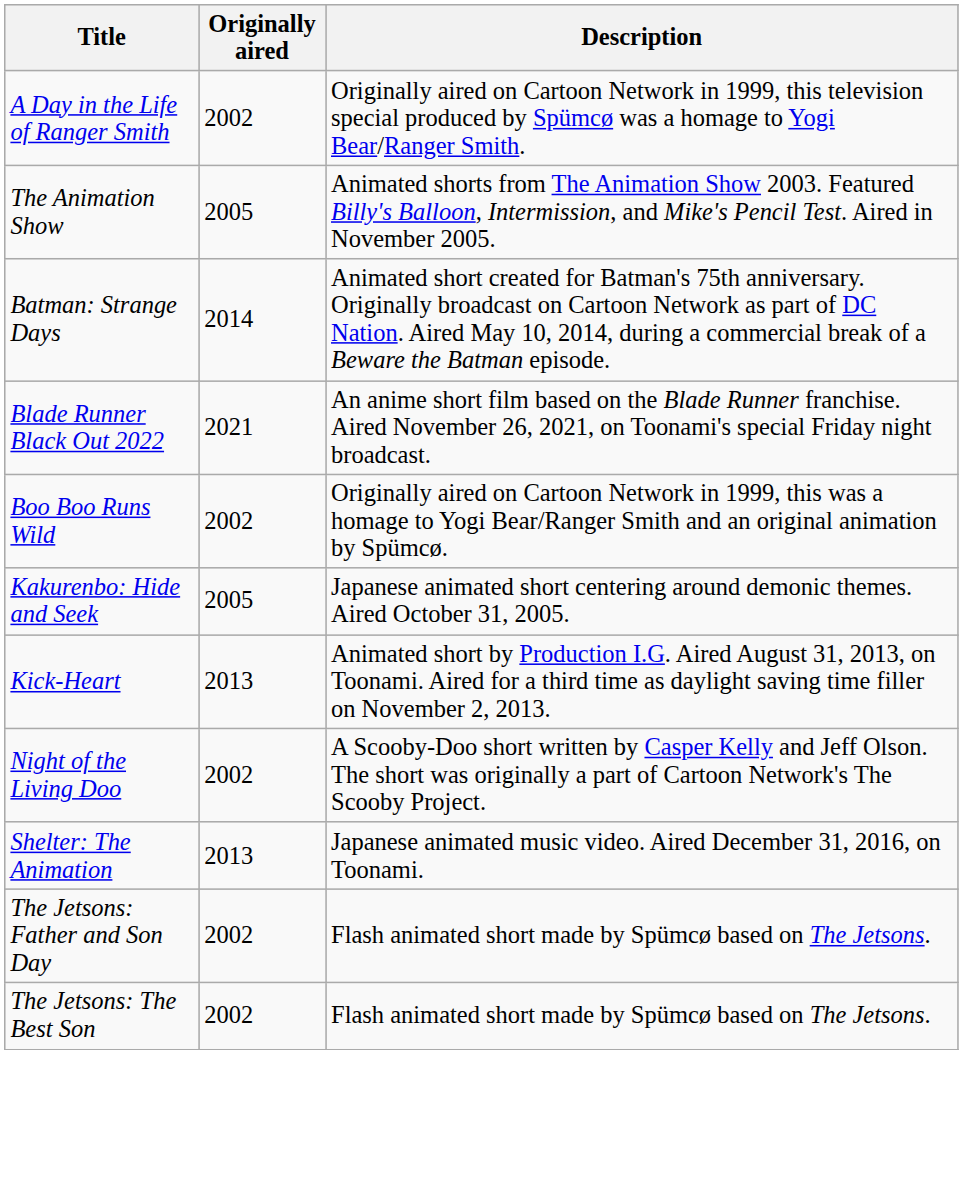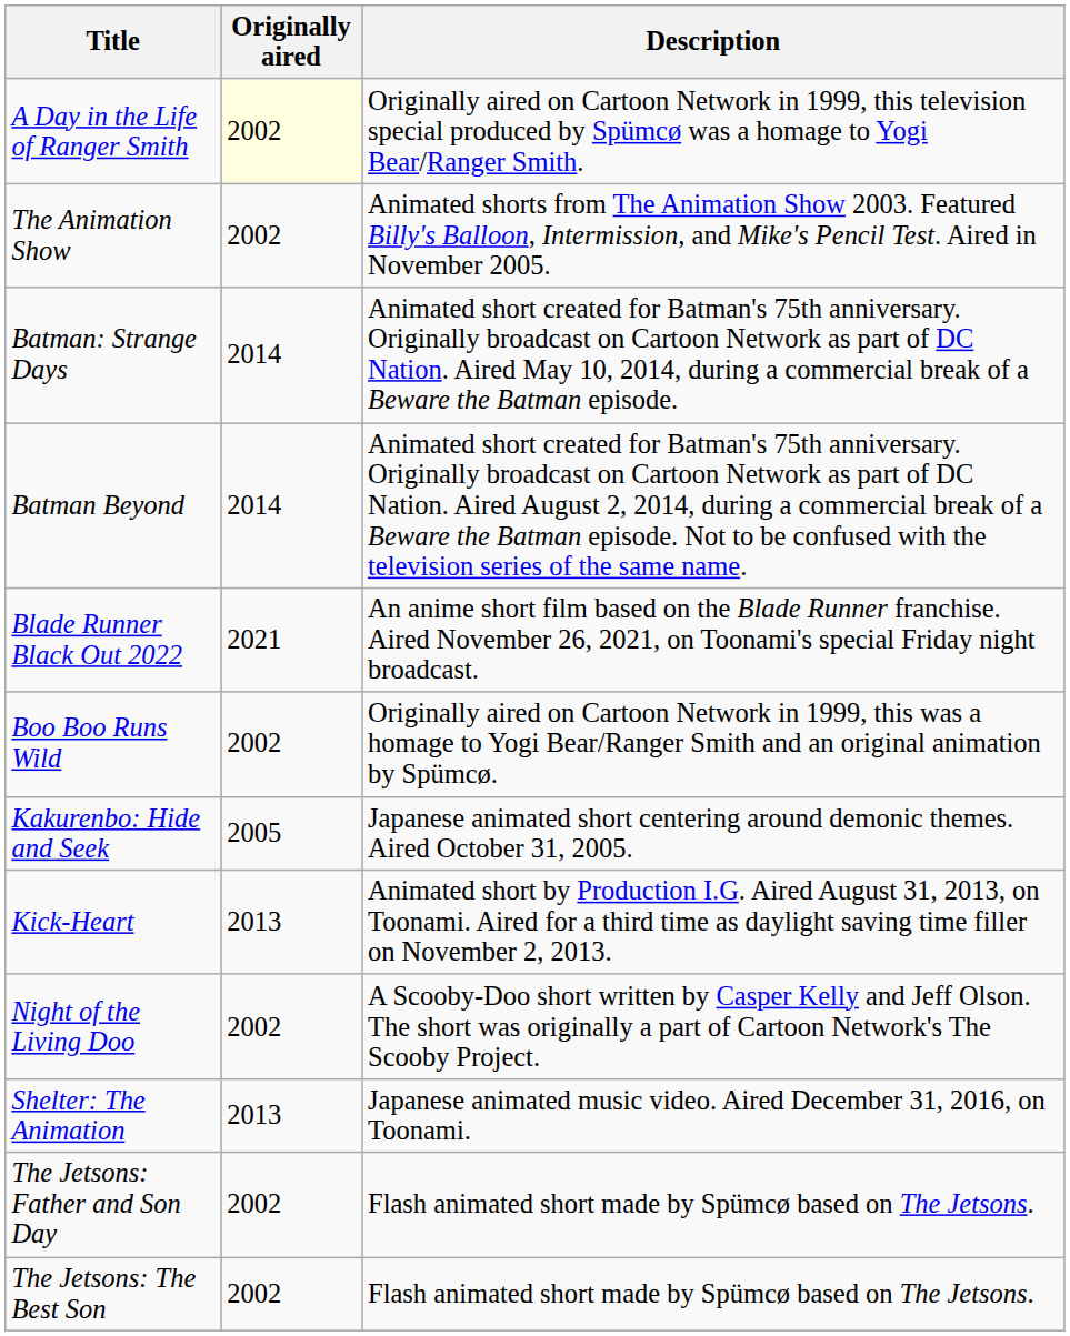 <table class="wikitable sortable" style="width:100%;">
 <tr>
 <th style="width: 19%;">Title</th>
 <th style="width: 12%;">Originally aired</th>
 <th style="width: 62%;">Description</th>
 </tr>
 <tr>
 <td><em><a href='#'>A Day in the Life of Ranger Smith</a></em></td>
-<td>2002</td>
+<td style="background: lightyellow;">2002</td>
 <td>Originally aired on Cartoon Network in 1999, this television special produced by <a href='#'>Spümcø</a> was a homage to <a href='#'>Yogi Bear</a>/<a href='#'>Ranger Smith</a>.</td>
 </tr>
 <tr>
 <td><em>The Animation Show</em></td>
-<td>2005</td>
+<td>2002</td>
 <td>Animated shorts from <a href='#'>The Animation Show</a> 2003. Featured <em><a href='#'>Billy's Balloon</a></em>, <em>Intermission</em>, and <em>Mike's Pencil Test</em>. Aired in November 2005.</td>
 </tr>
 <tr>
 <td><em>Batman: Strange Days</em></td>
 <td>2014</td>
 <td>Animated short created for Batman's 75th anniversary. Originally broadcast on Cartoon Network as part of <a href='#'>DC Nation</a>. Aired May 10, 2014, during a commercial break of a <em>Beware the Batman</em> episode.</td>
+</tr>
+<tr>
+<td><em>Batman Beyond</em></td>
+<td>2014</td>
+<td>Animated short created for Batman's 75th anniversary. Originally broadcast on Cartoon Network as part of DC Nation. Aired August 2, 2014, during a commercial break of a <em>Beware the Batman</em> episode. Not to be confused with the <a href='#'>television series of the same name</a>.</td>
 </tr>
 <tr>
 <td><em><a href='#'>Blade Runner Black Out 2022</a></em></td>
 <td>2021</td>
 <td>An anime short film based on the <em>Blade Runner</em> franchise. Aired November 26, 2021, on Toonami's special Friday night broadcast.</td>
 </tr>
 <tr>
 <td><em><a href='#'>Boo Boo Runs Wild</a></em></td>
 <td>2002</td>
 <td>Originally aired on Cartoon Network in 1999, this was a homage to Yogi Bear/Ranger Smith and an original animation by Spümcø.</td>
 </tr>
 <tr>
 <td><em><a href='#'>Kakurenbo: Hide and Seek</a></em></td>
 <td>2005</td>
 <td>Japanese animated short centering around demonic themes. Aired October 31, 2005.</td>
 </tr>
 <tr>
 <td><em><a href='#'>Kick-Heart</a></em></td>
 <td>2013</td>
 <td>Animated short by <a href='#'>Production I.G</a>. Aired August 31, 2013, on Toonami. Aired for a third time as daylight saving time filler on November 2, 2013.</td>
 </tr>
 <tr>
 <td><em><a href='#'>Night of the Living Doo</a></em></td>
 <td>2002</td>
 <td>A Scooby-Doo short written by <a href='#'>Casper Kelly</a> and Jeff Olson. The short was originally a part of Cartoon Network's The Scooby Project.</td>
 </tr>
 <tr>
 <td><em><a href='#'>Shelter: The Animation</a></em></td>
 <td>2013</td>
 <td>Japanese animated music video. Aired December 31, 2016, on Toonami.</td>
 </tr>
 <tr>
 <td><em>The Jetsons: Father and Son Day</em></td>
 <td>2002</td>
 <td>Flash animated short made by Spümcø based on <em><a href='#'>The Jetsons</a></em>.</td>
 </tr>
 <tr>
 <td><em>The Jetsons: The Best Son</em></td>
 <td>2002</td>
 <td>Flash animated short made by Spümcø based on <em>The Jetsons</em>.</td>
 </tr>
 </table>
